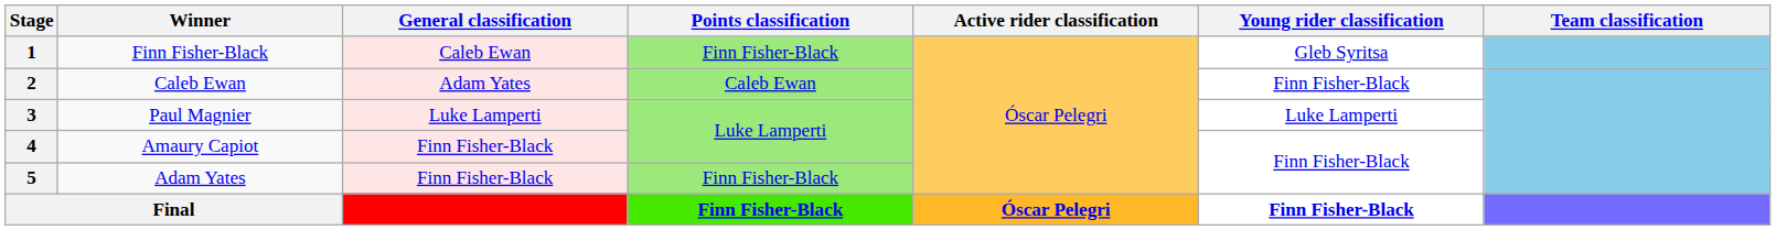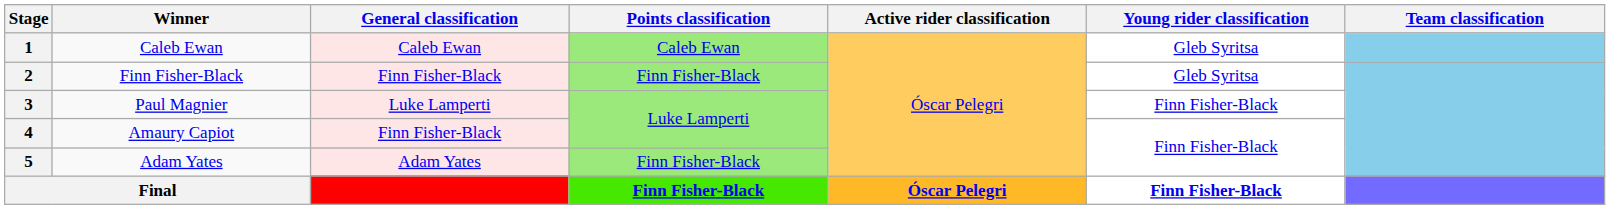 <table class="wikitable" style="text-align: center; font-size:smaller;">
 <tr style="background:#efefef;">
 <th style="width:1%;">Stage</th>
 <th style="width:16.5%;">Winner</th>
 <th style="width:16.5%;"><a href='#'>General classification</a><br></th>
 <th style="width:16.5%;"><a href='#'>Points classification</a><br></th>
 <th style="width:16.5%;">Active rider classification<br></th>
 <th style="width:16.5%;"><a href='#'>Young rider classification</a><br></th>
 <th style="width:16.5%;"><a href='#'>Team classification</a></th>
 </tr>
 <tr>
 <th>1</th>
-<td><a href='#'>Finn Fisher-Black</a></td>
+<td><a href='#'>Caleb Ewan</a></td>
 <td style="background:#FFE6E6;"><a href='#'>Caleb Ewan</a></td>
-<td style="background:#9CE97B;"><a href='#'>Finn Fisher-Black</a></td>
+<td style="background:#9CE97B;"><a href='#'>Caleb Ewan</a></td>
 <td style="background:#FFCD5F;" rowspan="5"><a href='#'>Óscar Pelegri</a></td>
 <td style="background:white;"><a href='#'>Gleb Syritsa</a></td>
 <td style="background:skyblue;"></td>
 </tr>
 <tr>
 <th>2</th>
-<td><a href='#'>Caleb Ewan</a></td>
-<td style="background:#FFE6E6;"><a href='#'>Adam Yates</a></td>
-<td style="background:#9CE97B;"><a href='#'>Caleb Ewan</a></td>
-<td style="background:white;"><a href='#'>Finn Fisher-Black</a></td>
+<td><a href='#'>Finn Fisher-Black</a></td>
+<td style="background:#FFE6E6;"><a href='#'>Finn Fisher-Black</a></td>
+<td style="background:#9CE97B;"><a href='#'>Finn Fisher-Black</a></td>
+<td style="background:white;"><a href='#'>Gleb Syritsa</a></td>
 <td style="background:skyblue;" rowspan="4"></td>
 </tr>
 <tr>
 <th>3</th>
 <td><a href='#'>Paul Magnier</a></td>
 <td style="background:#FFE6E6;"><a href='#'>Luke Lamperti</a></td>
 <td style="background:#9CE97B;" rowspan="2"><a href='#'>Luke Lamperti</a></td>
-<td style="background:white;"><a href='#'>Luke Lamperti</a></td>
+<td style="background:white;"><a href='#'>Finn Fisher-Black</a></td>
 </tr>
 <tr>
 <th>4</th>
 <td><a href='#'>Amaury Capiot</a></td>
 <td style="background:#FFE6E6;"><a href='#'>Finn Fisher-Black</a></td>
 <td style="background:white;" rowspan="2"><a href='#'>Finn Fisher-Black</a></td>
 </tr>
 <tr>
 <th>5</th>
 <td><a href='#'>Adam Yates</a></td>
-<td style="background:#FFE6E6;"><a href='#'>Finn Fisher-Black</a></td>
+<td style="background:#FFE6E6;"><a href='#'>Adam Yates</a></td>
 <td style="background:#9CE97B;"><a href='#'>Finn Fisher-Black</a></td>
 </tr>
 <tr>
 <th colspan="2">Final</th>
 <th style="background:red;"></th>
 <th style="background:#46E800;"><a href='#'>Finn Fisher-Black</a></th>
 <th style="background:#FFB927;"><a href='#'>Óscar Pelegri</a></th>
 <th style="background:white;"><a href='#'>Finn Fisher-Black</a></th>
 <th style="background:#736aff;"></th>
 </tr>
 </table>
